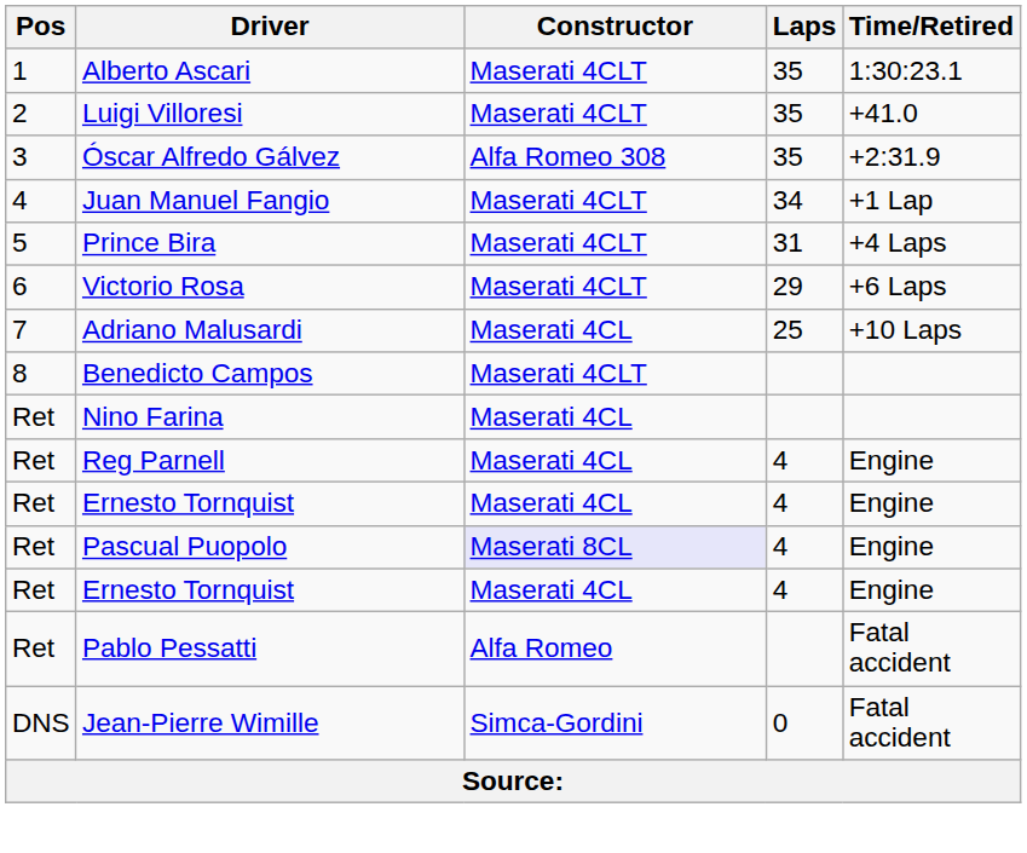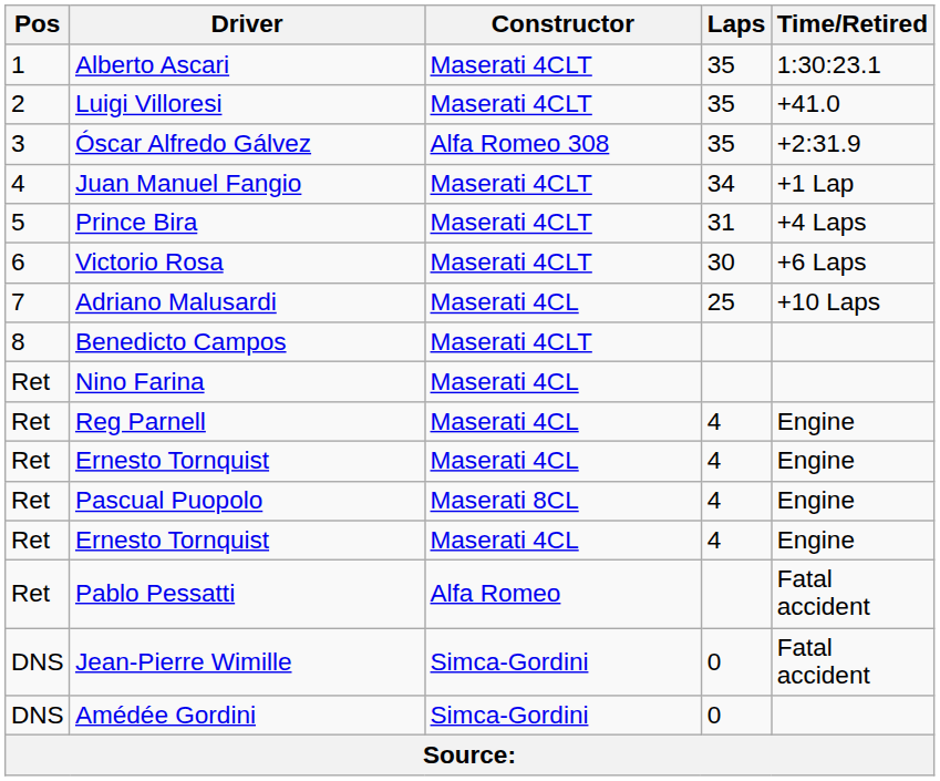 <table class="wikitable">
 <tr>
 <th style="width:32px;">Pos</th>
 <th style="width:220px;">Driver</th>
 <th style="width:170px;">Constructor</th>
 <th style="width:32px;">Laps</th>
 <th style="width:94px;">Time/Retired</th>
 </tr>
 <tr>
 <td>1</td>
 <td> <a href='#'>Alberto Ascari</a></td>
 <td><a href='#'>Maserati 4CLT</a></td>
 <td>35</td>
 <td>1:30:23.1</td>
 </tr>
 <tr>
 <td>2</td>
 <td> <a href='#'>Luigi Villoresi</a></td>
 <td><a href='#'>Maserati 4CLT</a></td>
 <td>35</td>
 <td>+41.0</td>
 </tr>
 <tr>
 <td>3</td>
 <td> <a href='#'>Óscar Alfredo Gálvez</a></td>
 <td><a href='#'>Alfa Romeo 308</a></td>
 <td>35</td>
 <td>+2:31.9</td>
 </tr>
 <tr>
 <td>4</td>
 <td> <a href='#'>Juan Manuel Fangio</a></td>
 <td><a href='#'>Maserati 4CLT</a></td>
 <td>34</td>
 <td>+1 Lap</td>
 </tr>
 <tr>
 <td>5</td>
 <td> <a href='#'>Prince Bira</a></td>
 <td><a href='#'>Maserati 4CLT</a></td>
 <td>31</td>
 <td>+4 Laps</td>
 </tr>
 <tr>
 <td>6</td>
 <td> <a href='#'>Victorio Rosa</a></td>
 <td><a href='#'>Maserati 4CLT</a></td>
-<td>29</td>
+<td>30</td>
 <td>+6 Laps</td>
 </tr>
 <tr>
 <td>7</td>
 <td> <a href='#'>Adriano Malusardi</a></td>
 <td><a href='#'>Maserati 4CL</a></td>
 <td>25</td>
 <td>+10 Laps</td>
 </tr>
 <tr>
 <td>8</td>
 <td> <a href='#'>Benedicto Campos</a></td>
 <td><a href='#'>Maserati 4CLT</a></td>
 <td></td>
 <td></td>
 </tr>
 <tr>
 <td>Ret</td>
 <td> <a href='#'>Nino Farina</a></td>
 <td><a href='#'>Maserati 4CL</a></td>
 <td></td>
 <td></td>
 </tr>
 <tr>
 <td>Ret</td>
 <td> <a href='#'>Reg Parnell</a></td>
 <td><a href='#'>Maserati 4CL</a></td>
 <td>4</td>
 <td>Engine</td>
 </tr>
 <tr>
 <td>Ret</td>
 <td> <a href='#'>Ernesto Tornquist</a></td>
 <td><a href='#'>Maserati 4CL</a></td>
 <td>4</td>
 <td>Engine</td>
 </tr>
 <tr>
 <td>Ret</td>
 <td> <a href='#'>Pascual Puopolo</a></td>
-<td style="background: lavender;"><a href='#'>Maserati 8CL</a></td>
+<td><a href='#'>Maserati 8CL</a></td>
 <td>4</td>
 <td>Engine</td>
 </tr>
 <tr>
 <td>Ret</td>
 <td> <a href='#'>Ernesto Tornquist</a></td>
 <td><a href='#'>Maserati 4CL</a></td>
 <td>4</td>
 <td>Engine</td>
 </tr>
 <tr>
 <td>Ret</td>
 <td> <a href='#'>Pablo Pessatti</a></td>
 <td><a href='#'>Alfa Romeo</a></td>
 <td></td>
 <td>Fatal accident</td>
 </tr>
 <tr>
 <td>DNS</td>
 <td> <a href='#'>Jean-Pierre Wimille</a></td>
 <td><a href='#'>Simca-Gordini</a></td>
 <td>0</td>
 <td>Fatal accident</td>
 </tr>
 <tr>
+<td>DNS</td>
+<td> <a href='#'>Amédée Gordini</a></td>
+<td><a href='#'>Simca-Gordini</a></td>
+<td>0</td>
+<td></td>
+</tr>
+<tr>
 <th colspan=5>Source:</th>
 </tr>
 </table>
